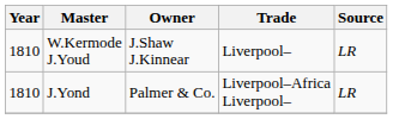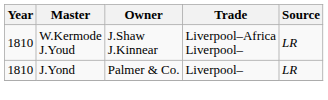 <table class=" wikitable">
 <tr>
 <th>Year</th>
 <th>Master</th>
 <th>Owner</th>
 <th>Trade</th>
 <th>Source</th>
 </tr>
 <tr>
 <td>1810</td>
 <td>W.Kermode<br>J.Youd</td>
 <td>J.Shaw<br>J.Kinnear</td>
-<td>Liverpool–</td>
+<td>Liverpool–Africa<br>Liverpool–</td>
 <td><em>LR</em></td>
 </tr>
 <tr>
 <td>1810</td>
 <td>J.Yond</td>
 <td>Palmer & Co.</td>
-<td>Liverpool–Africa<br>Liverpool–</td>
+<td>Liverpool–</td>
 <td><em>LR</em></td>
 </tr>
 <tr>
 </tr>
 </table>
